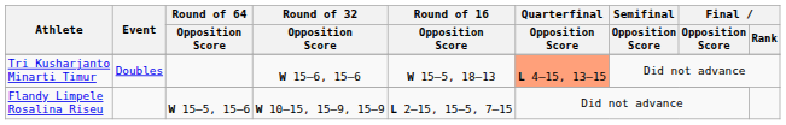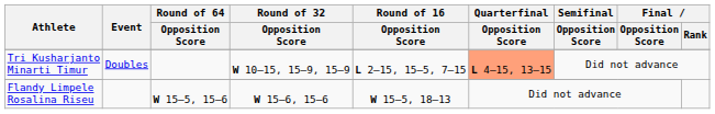 <table class=wikitable style="font-size:90%">
 <tr>
 <th rowspan="2">Athlete</th>
 <th rowspan="2">Event</th>
 <th>Round of 64</th>
 <th>Round of 32</th>
 <th>Round of 16</th>
 <th>Quarterfinal</th>
 <th>Semifinal</th>
 <th colspan=2>Final / </th>
 </tr>
 <tr style="font-size:95%">
 <th>Opposition<br>Score</th>
 <th>Opposition<br>Score</th>
 <th>Opposition<br>Score</th>
 <th>Opposition<br>Score</th>
 <th>Opposition<br>Score</th>
 <th>Opposition<br>Score</th>
 <th>Rank</th>
 </tr>
 <tr>
 </tr>
 <tr align=center>
 <td align=left><a href='#'>Tri Kusharjanto</a> <br> <a href='#'>Minarti Timur</a></td>
 <td align=left rowspan=2><a href='#'>Doubles</a></td>
 <td></td>
-<td><br><strong>W</strong> 15–6, 15–6</td>
-<td><br><strong>W</strong> 15–5, 18–13</td>
+<td><br><strong>W</strong> 10–15, 15–9, 15–9</td>
+<td><br><strong>L</strong> 2–15, 15–5, 7–15</td>
 <td style="background: lightsalmon;"><br><strong>L</strong> 4–15, 13–15</td>
 <td colspan=3>Did not advance</td>
 </tr>
 <tr>
 </tr>
 <tr align=center>
 <td align=left><a href='#'>Flandy Limpele</a> <br> <a href='#'>Rosalina Riseu</a></td>
 <td></td>
 <td><br><strong>W</strong> 15–5, 15–6</td>
-<td><br><strong>W</strong> 10–15, 15–9, 15–9</td>
-<td><br><strong>L</strong> 2–15, 15–5, 7–15</td>
+<td><br><strong>W</strong> 15–6, 15–6</td>
+<td><br><strong>W</strong> 15–5, 18–13</td>
 <td colspan=3>Did not advance</td>
 </tr>
 </table>
